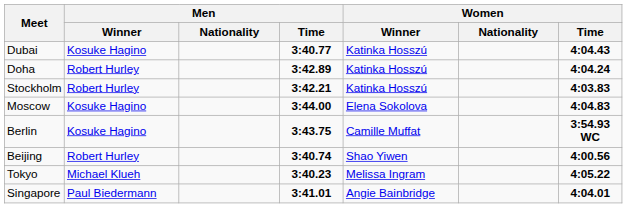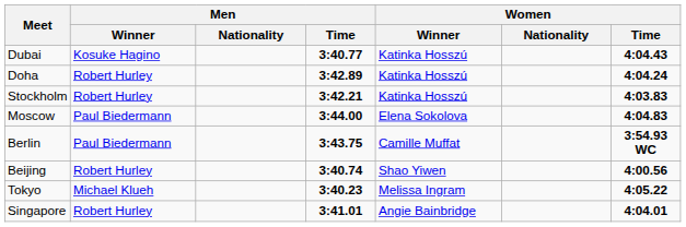 <table class="wikitable">
 <tr>
 <th rowspan="2">Meet</th>
 <th colspan="3">Men</th>
 <th colspan="3">Women</th>
 </tr>
 <tr>
 <th width=150>Winner</th>
 <th width=130>Nationality</th>
 <th width=80>Time</th>
 <th width=150>Winner</th>
 <th width=130>Nationality</th>
 <th width=80>Time</th>
 </tr>
 <tr>
 <td>Dubai</td>
 <td><a href='#'>Kosuke Hagino</a></td>
 <td></td>
 <td align=center><strong>3:40.77</strong></td>
 <td><a href='#'>Katinka Hosszú</a></td>
 <td></td>
 <td align=center><strong>4:04.43</strong></td>
 </tr>
 <tr>
 <td>Doha</td>
 <td><a href='#'>Robert Hurley</a></td>
 <td></td>
 <td align=center><strong>3:42.89</strong></td>
 <td><a href='#'>Katinka Hosszú</a></td>
 <td></td>
 <td align=center><strong>4:04.24</strong></td>
 </tr>
 <tr>
 <td>Stockholm</td>
 <td><a href='#'>Robert Hurley</a></td>
 <td></td>
 <td align=center><strong>3:42.21</strong></td>
 <td><a href='#'>Katinka Hosszú</a></td>
 <td></td>
 <td align=center><strong>4:03.83</strong></td>
 </tr>
 <tr>
 <td>Moscow</td>
-<td><a href='#'>Kosuke Hagino</a></td>
+<td><a href='#'>Paul Biedermann</a></td>
 <td></td>
 <td align=center><strong>3:44.00</strong></td>
 <td><a href='#'>Elena Sokolova</a></td>
 <td></td>
 <td align=center><strong>4:04.83</strong></td>
 </tr>
 <tr>
 <td>Berlin</td>
-<td><a href='#'>Kosuke Hagino</a></td>
+<td><a href='#'>Paul Biedermann</a></td>
 <td></td>
 <td align=center><strong>3:43.75</strong></td>
 <td><a href='#'>Camille Muffat</a></td>
 <td></td>
 <td align=center><strong>3:54.93 WC</strong></td>
 </tr>
 <tr>
 <td>Beijing</td>
 <td><a href='#'>Robert Hurley</a></td>
 <td></td>
 <td align=center><strong>3:40.74</strong></td>
 <td><a href='#'>Shao Yiwen</a></td>
 <td></td>
 <td align=center><strong>4:00.56</strong></td>
 </tr>
 <tr>
 <td>Tokyo</td>
 <td><a href='#'>Michael Klueh</a></td>
 <td></td>
 <td align=center><strong>3:40.23</strong></td>
 <td><a href='#'>Melissa Ingram</a></td>
 <td></td>
 <td align=center><strong>4:05.22</strong></td>
 </tr>
 <tr>
 <td>Singapore</td>
-<td><a href='#'>Paul Biedermann</a></td>
+<td><a href='#'>Robert Hurley</a></td>
 <td></td>
 <td align=center><strong>3:41.01</strong></td>
 <td><a href='#'>Angie Bainbridge</a></td>
 <td></td>
 <td align=center><strong>4:04.01</strong></td>
 </tr>
 </table>
